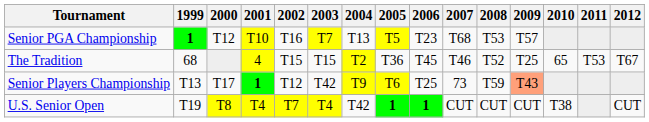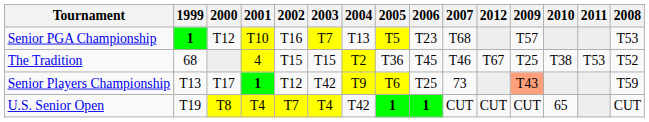 <table class="wikitable" style="font-size:95%;">
 <tr>
 <th>Tournament</th>
 <th>1999</th>
 <th>2000</th>
 <th>2001</th>
 <th>2002</th>
 <th>2003</th>
 <th>2004</th>
 <th>2005</th>
 <th>2006</th>
 <th>2007</th>
-<th>2008</th>
+<th>2012</th>
 <th>2009</th>
 <th>2010</th>
 <th>2011</th>
-<th>2012</th>
+<th>2008</th>
 </tr>
 <tr>
 <td><a href='#'>Senior PGA Championship</a></td>
 <td align="center" style="background:lime;"><strong>1</strong></td>
 <td align="center">T12</td>
 <td align="center" style="background:yellow;">T10</td>
 <td align="center">T16</td>
 <td align="center" style="background:yellow;">T7</td>
 <td align="center">T13</td>
 <td align="center" style="background:yellow;">T5</td>
 <td align="center">T23</td>
 <td align="center">T68</td>
-<td align="center">T53</td>
+<td style="background:#eeeeee;"></td>
 <td align="center">T57</td>
 <td style="background:#eeeeee;"></td>
 <td style="background:#eeeeee;"></td>
-<td style="background:#eeeeee;"></td>
+<td align="center">T53</td>
 </tr>
 <tr>
 <td><a href='#'>The Tradition</a></td>
 <td align="center">68</td>
 <td style="background:#eeeeee;"></td>
 <td align="center" style="background:yellow;">4</td>
 <td align="center">T15</td>
 <td align="center">T15</td>
 <td align="center" style="background:yellow;">T2</td>
 <td align="center">T36</td>
 <td align="center">T45</td>
 <td align="center">T46</td>
+<td align="center">T67</td>
+<td align="center">T25</td>
+<td align="center">T38</td>
+<td align="center">T53</td>
 <td align="center">T52</td>
-<td align="center">T25</td>
-<td align="center">65</td>
-<td align="center">T53</td>
-<td align="center">T67</td>
 </tr>
 <tr>
 <td><a href='#'>Senior Players Championship</a></td>
 <td align="center">T13</td>
 <td align="center">T17</td>
 <td align="center" style="background:lime;"><strong>1</strong></td>
 <td align="center">T12</td>
 <td align="center">T42</td>
 <td align="center" style="background:yellow;">T9</td>
 <td align="center" style="background:yellow;">T6</td>
 <td align="center">T25</td>
 <td align="center">73</td>
-<td align="center">T59</td>
+<td style="background:#eeeeee;"></td>
 <td align="center" style="background: lightsalmon;">T43</td>
 <td style="background:#eeeeee;"></td>
 <td style="background:#eeeeee;"></td>
-<td style="background:#eeeeee;"></td>
+<td align="center">T59</td>
 </tr>
 <tr>
 <td><a href='#'>U.S. Senior Open</a></td>
 <td align="center">T19</td>
 <td align="center" style="background:yellow;">T8</td>
 <td align="center" style="background:yellow;">T4</td>
 <td align="center" style="background:yellow;">T7</td>
 <td align="center" style="background:yellow;">T4</td>
 <td align="center">T42</td>
 <td align="center" style="background:lime;"><strong>1</strong></td>
 <td align="center" style="background:lime;"><strong>1</strong></td>
 <td align="center">CUT</td>
 <td align="center">CUT</td>
 <td align="center">CUT</td>
-<td align="center">T38</td>
+<td align="center">65</td>
 <td style="background:#eeeeee;"></td>
 <td align="center">CUT</td>
 </tr>
 </table>
